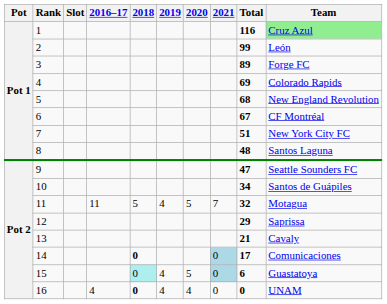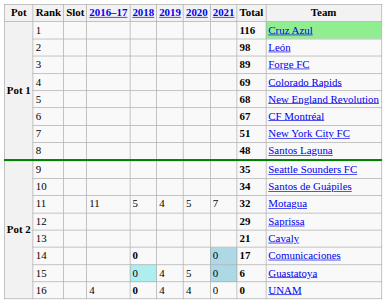 <table class="wikitable sortable">
 <tr>
 <th>Pot</th>
 <th>Rank</th>
 <th>Slot</th>
 <th><a href='#'>2016–17</a></th>
 <th><a href='#'>2018</a></th>
 <th><a href='#'>2019</a></th>
 <th><a href='#'>2020</a></th>
 <th><a href='#'>2021</a></th>
 <th>Total</th>
 <th>Team</th>
 </tr>
 <tr>
 <th rowspan=8>Pot 1</th>
 <td>1</td>
 <td></td>
 <td></td>
 <td></td>
 <td></td>
 <td></td>
 <td></td>
 <td><strong>116</strong></td>
 <td style="background: lightgreen;"> <a href='#'>Cruz Azul</a></td>
 </tr>
 <tr>
 <td>2</td>
 <td></td>
 <td></td>
 <td></td>
 <td></td>
 <td></td>
 <td></td>
-<td><strong>99</strong></td>
+<td><strong>98</strong></td>
 <td> <a href='#'>León</a></td>
 </tr>
 <tr>
 <td>3</td>
 <td></td>
 <td></td>
 <td></td>
 <td></td>
 <td></td>
 <td></td>
 <td><strong>89</strong></td>
 <td> <a href='#'>Forge FC</a></td>
 </tr>
 <tr>
 <td>4</td>
 <td></td>
 <td></td>
 <td></td>
 <td></td>
 <td></td>
 <td></td>
 <td><strong>69</strong></td>
 <td> <a href='#'>Colorado Rapids</a></td>
 </tr>
 <tr>
 <td>5</td>
 <td></td>
 <td></td>
 <td></td>
 <td></td>
 <td></td>
 <td></td>
 <td><strong>68</strong></td>
 <td> <a href='#'>New England Revolution</a></td>
 </tr>
 <tr>
 <td>6</td>
 <td></td>
 <td></td>
 <td></td>
 <td></td>
 <td></td>
 <td></td>
 <td><strong>67</strong></td>
 <td> <a href='#'>CF Montréal</a></td>
 </tr>
 <tr>
 <td>7</td>
 <td></td>
 <td></td>
 <td></td>
 <td></td>
 <td></td>
 <td></td>
 <td><strong>51</strong></td>
 <td> <a href='#'>New York City FC</a></td>
 </tr>
 <tr>
 <td>8</td>
 <td></td>
 <td></td>
 <td></td>
 <td></td>
 <td></td>
 <td></td>
 <td><strong>48</strong></td>
 <td> <a href='#'>Santos Laguna</a></td>
 </tr>
 <tr style="border-top:3px solid green;">
 <th rowspan=8>Pot 2</th>
 <td>9</td>
 <td></td>
 <td></td>
 <td></td>
 <td></td>
 <td></td>
 <td></td>
-<td><strong>47</strong></td>
+<td><strong>35</strong></td>
 <td> <a href='#'>Seattle Sounders FC</a></td>
 </tr>
 <tr>
 <td>10</td>
 <td></td>
 <td></td>
 <td></td>
 <td></td>
 <td></td>
 <td></td>
 <td><strong>34</strong></td>
 <td> <a href='#'>Santos de Guápiles</a></td>
 </tr>
 <tr>
 <td>11</td>
 <td></td>
 <td>11</td>
 <td>5</td>
 <td>4</td>
 <td>5</td>
 <td>7</td>
 <td><strong>32</strong></td>
 <td> <a href='#'>Motagua</a></td>
 </tr>
 <tr>
 <td>12</td>
 <td></td>
 <td></td>
 <td></td>
 <td></td>
 <td></td>
 <td></td>
 <td><strong>29</strong></td>
 <td> <a href='#'>Saprissa</a></td>
 </tr>
 <tr>
 <td>13</td>
 <td></td>
 <td></td>
 <td></td>
 <td></td>
 <td></td>
 <td></td>
 <td><strong>21</strong></td>
 <td> <a href='#'>Cavaly</a></td>
 </tr>
 <tr>
 <td>14</td>
 <td></td>
 <td></td>
 <td><strong>0</strong></td>
 <td></td>
 <td></td>
 <td style="background: lightblue;">0</td>
 <td><strong>17</strong></td>
 <td> <a href='#'>Comunicaciones</a></td>
 </tr>
 <tr>
 <td>15</td>
 <td></td>
 <td></td>
 <td style="background: paleturquoise;">0</td>
 <td>4</td>
 <td>5</td>
 <td style="background: lightblue;">0</td>
 <td><strong>6</strong></td>
 <td> <a href='#'>Guastatoya</a></td>
 </tr>
 <tr>
 <td>16</td>
 <td></td>
 <td>4</td>
 <td><strong>0</strong></td>
 <td>4</td>
 <td>4</td>
 <td>0</td>
 <td><strong>0</strong></td>
 <td> <a href='#'>UNAM</a></td>
 </tr>
 </table>
